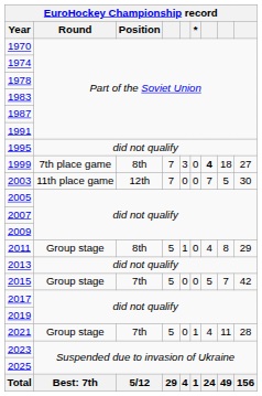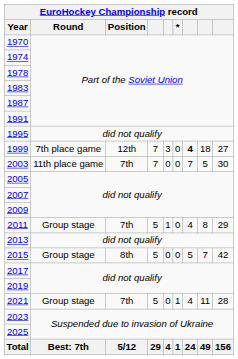 <table class="wikitable" style="text-align: center;">
 <tr>
 <th colspan=9><a href='#'>EuroHockey Championship</a> record</th>
 </tr>
 <tr>
 <th>Year</th>
 <th>Round</th>
 <th>Position</th>
 <th></th>
 <th></th>
 <th> *</th>
 <th></th>
 <th></th>
 <th></th>
 </tr>
 <tr>
 <td> <a href='#'>1970</a></td>
 <td colspan=8 rowspan=6><em>Part of the <a href='#'>Soviet Union</a></em></td>
 </tr>
 <tr>
 <td> <a href='#'>1974</a></td>
 </tr>
 <tr>
 <td> <a href='#'>1978</a></td>
 </tr>
 <tr>
 <td> <a href='#'>1983</a></td>
 </tr>
 <tr>
 <td> <a href='#'>1987</a></td>
 </tr>
 <tr>
 <td> <a href='#'>1991</a></td>
 </tr>
 <tr>
 <td> <a href='#'>1995</a></td>
 <td colspan=8><em>did not qualify</em></td>
 </tr>
 <tr>
 <td> <a href='#'>1999</a></td>
 <td>7th place game</td>
-<td>8th</td>
+<td>12th</td>
 <td>7</td>
 <td>3</td>
 <td>0</td>
 <td><strong>4</strong></td>
 <td>18</td>
 <td>27</td>
 </tr>
 <tr>
 <td> <a href='#'>2003</a></td>
 <td>11th place game</td>
-<td>12th</td>
+<td>7th</td>
 <td>7</td>
 <td>0</td>
 <td>0</td>
 <td>7</td>
 <td>5</td>
 <td>30</td>
 </tr>
 <tr>
 <td> <a href='#'>2005</a></td>
 <td rowspan=3 colspan=8><em>did not qualify</em></td>
 </tr>
 <tr>
 <td> <a href='#'>2007</a></td>
 </tr>
 <tr>
 <td> <a href='#'>2009</a></td>
 </tr>
 <tr>
 <td> <a href='#'>2011</a></td>
 <td>Group stage</td>
-<td>8th</td>
+<td>7th</td>
 <td>5</td>
 <td>1</td>
 <td>0</td>
 <td>4</td>
 <td>8</td>
 <td>29</td>
 </tr>
 <tr>
 <td> <a href='#'>2013</a></td>
 <td colspan=8><em>did not qualify</em></td>
 </tr>
 <tr>
 <td> <a href='#'>2015</a></td>
 <td>Group stage</td>
-<td>7th</td>
+<td>8th</td>
 <td>5</td>
 <td>0</td>
 <td>0</td>
 <td>5</td>
 <td>7</td>
 <td>42</td>
 </tr>
 <tr>
 <td> <a href='#'>2017</a></td>
 <td colspan=8 rowspan=2><em>did not qualify</em></td>
 </tr>
 <tr>
 <td> <a href='#'>2019</a></td>
 </tr>
 <tr>
 <td> <a href='#'>2021</a></td>
 <td>Group stage</td>
 <td>7th</td>
 <td>5</td>
 <td>0</td>
 <td>1</td>
 <td>4</td>
 <td>11</td>
 <td>28</td>
 </tr>
 <tr>
 <td> <a href='#'>2023</a></td>
 <td colspan=8 rowspan=2><em>Suspended due to invasion of Ukraine</em></td>
 </tr>
 <tr>
 <td> <a href='#'>2025</a></td>
 </tr>
 <tr>
 <th>Total</th>
 <th>Best: 7th</th>
 <th>5/12</th>
 <th>29</th>
 <th>4</th>
 <th>1</th>
 <th>24</th>
 <th>49</th>
 <th>156</th>
 </tr>
 </table>
